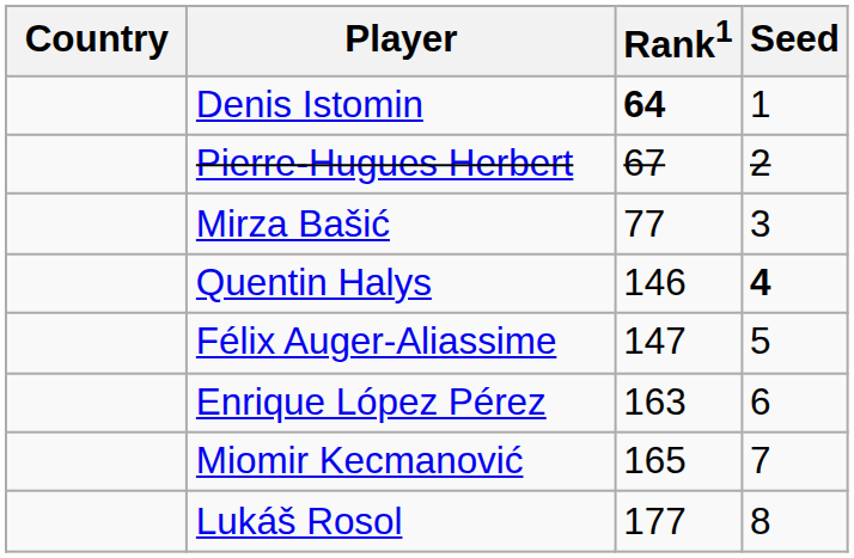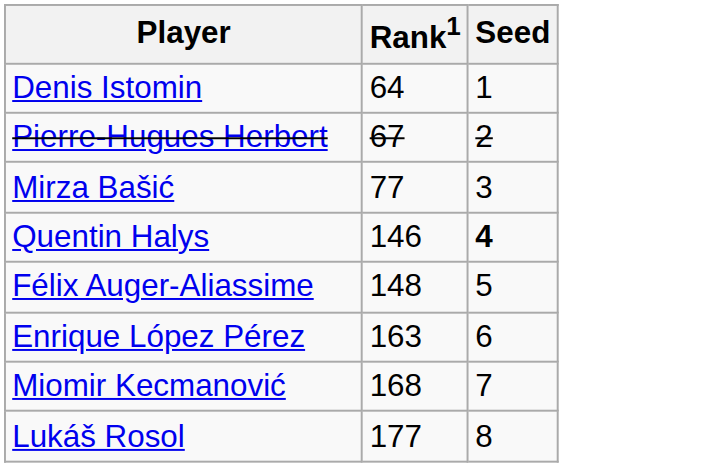 <table class="sortable wikitable">
 <tr>
-<th width="70">Country</th>
 <th width="175">Player</th>
 <th>Rank<sup>1</sup></th>
 <th>Seed</th>
 </tr>
 <tr>
-<td></td>
 <td><a href='#'>Denis Istomin</a></td>
-<td><strong>64</strong></td>
+<td>64</td>
 <td>1</td>
 </tr>
 <tr>
-<td><s></s></td>
 <td><s><a href='#'>Pierre-Hugues Herbert</a></s></td>
 <td><s>67</s></td>
 <td><s>2</s></td>
 </tr>
 <tr>
-<td></td>
 <td><a href='#'>Mirza Bašić</a></td>
 <td>77</td>
 <td>3</td>
 </tr>
 <tr>
-<td></td>
 <td><a href='#'>Quentin Halys</a></td>
 <td>146</td>
 <td><strong>4</strong></td>
 </tr>
 <tr>
-<td></td>
 <td><a href='#'>Félix Auger-Aliassime</a></td>
-<td>147</td>
+<td>148</td>
 <td>5</td>
 </tr>
 <tr>
-<td></td>
 <td><a href='#'>Enrique López Pérez</a></td>
 <td>163</td>
 <td>6</td>
 </tr>
 <tr>
-<td></td>
 <td><a href='#'>Miomir Kecmanović</a></td>
-<td>165</td>
+<td>168</td>
 <td>7</td>
 </tr>
 <tr>
-<td></td>
 <td><a href='#'>Lukáš Rosol</a></td>
 <td>177</td>
 <td>8</td>
 </tr>
 </table>
